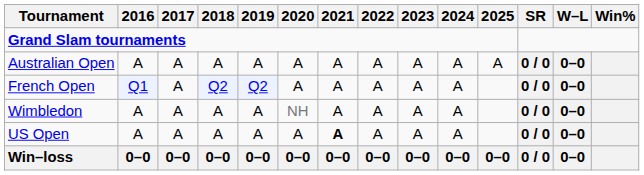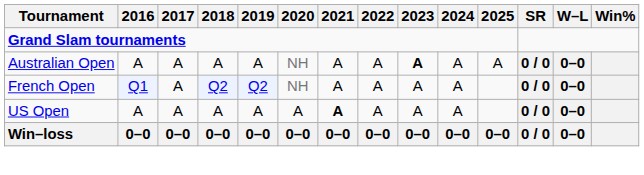 <table class=wikitable style=text-align:center>
 <tr>
 <th>Tournament</th>
 <th>2016</th>
 <th>2017</th>
 <th>2018</th>
 <th>2019</th>
 <th>2020</th>
 <th>2021</th>
 <th>2022</th>
 <th>2023</th>
 <th>2024</th>
 <th>2025</th>
 <th>SR</th>
 <th>W–L</th>
 <th>Win%</th>
 </tr>
 <tr>
 <td colspan="11" style="text-align:left"><a href='#'><strong>Grand Slam tournaments</strong></a></td>
 </tr>
 <tr>
 <td align=left><a href='#'>Australian Open</a></td>
 <td>A</td>
 <td>A</td>
 <td>A</td>
 <td>A</td>
+<td style=color:#767676>NH</td>
 <td>A</td>
 <td>A</td>
-<td>A</td>
-<td>A</td>
+<td><strong>A</strong></td>
 <td>A</td>
 <td>A</td>
 <th>0 / 0</th>
 <th>0–0</th>
 <th></th>
 </tr>
 <tr>
 <td align=left><a href='#'>French Open</a></td>
 <td bgcolor=ecf2ff><a href='#'>Q1</a></td>
 <td>A</td>
 <td bgcolor=ecf2ff><a href='#'>Q2</a></td>
 <td bgcolor=ecf2ff><a href='#'>Q2</a></td>
-<td>A</td>
-<td>A</td>
-<td>A</td>
-<td>A</td>
-<td>A</td>
-<td></td>
-<th>0 / 0</th>
-<th>0–0</th>
-<th></th>
-</tr>
-<tr>
-<td align=left><a href='#'>Wimbledon</a></td>
-<td>A</td>
-<td>A</td>
-<td>A</td>
-<td>A</td>
 <td style=color:#767676>NH</td>
 <td>A</td>
 <td>A</td>
 <td>A</td>
 <td>A</td>
 <td></td>
 <th>0 / 0</th>
 <th>0–0</th>
 <th></th>
 </tr>
 <tr>
 <td align=left><a href='#'>US Open</a></td>
 <td>A</td>
 <td>A</td>
 <td>A</td>
 <td>A</td>
 <td>A</td>
 <td><strong>A</strong></td>
 <td>A</td>
 <td>A</td>
 <td>A</td>
 <td></td>
 <th>0 / 0</th>
 <th>0–0</th>
 <th></th>
 </tr>
 <tr>
 <th style=text-align:left><strong>Win–loss</strong></th>
 <th>0–0</th>
 <th>0–0</th>
 <th>0–0</th>
 <th>0–0</th>
 <th>0–0</th>
 <th>0–0</th>
 <th>0–0</th>
 <th>0–0</th>
 <th>0–0</th>
 <th>0–0</th>
 <th>0 / 0</th>
 <th>0–0</th>
 <th></th>
 </tr>
 </table>
